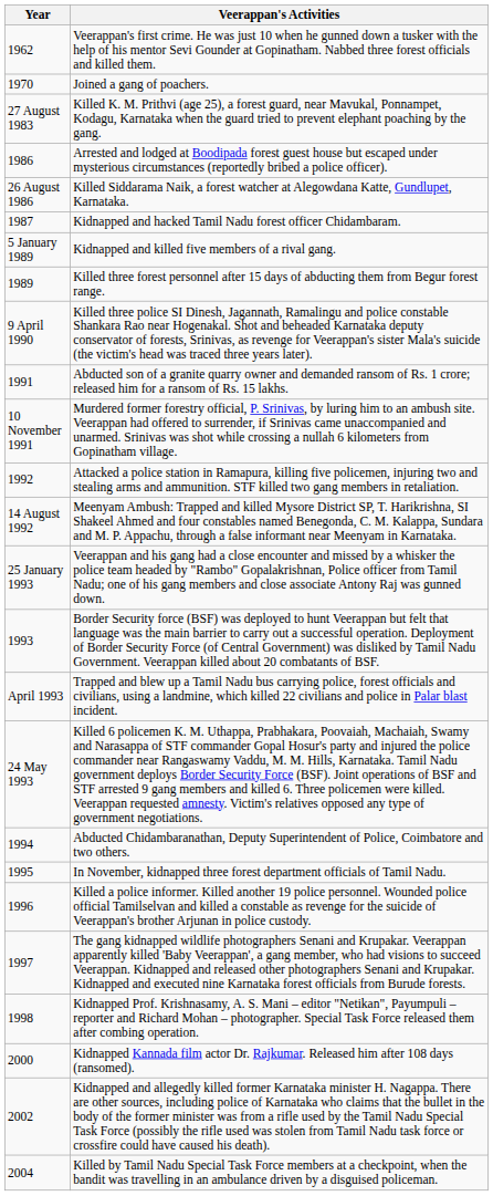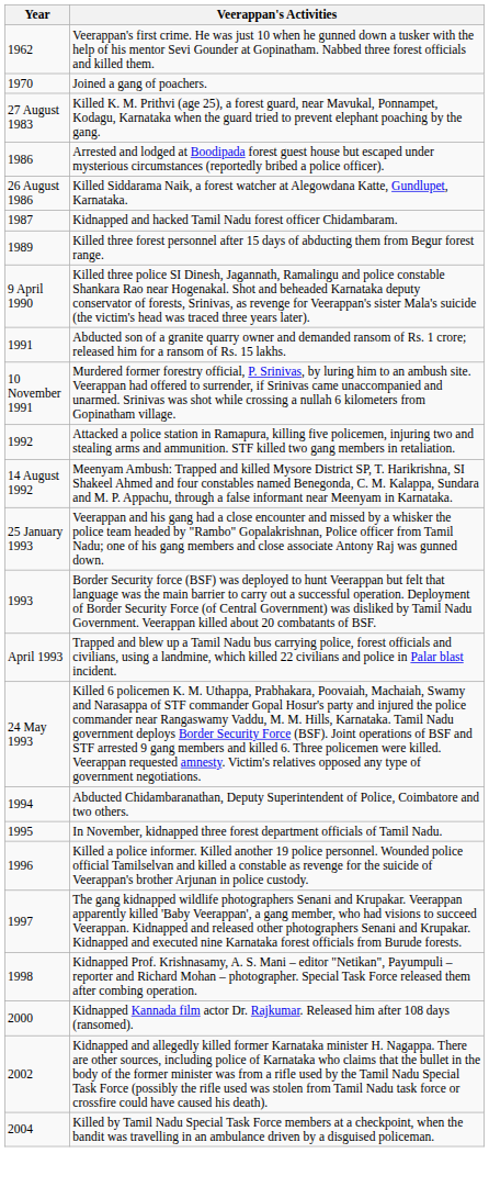 <table class="wikitable">
 <tr>
 <th>Year</th>
 <th>Veerappan's Activities</th>
 </tr>
 <tr>
 <td>1962</td>
 <td>Veerappan's first crime. He was just 10 when he gunned down a tusker with the help of his mentor Sevi Gounder at Gopinatham. Nabbed three forest officials and killed them.</td>
 </tr>
 <tr>
 <td>1970</td>
 <td>Joined a gang of poachers.</td>
 </tr>
 <tr>
 <td>27 August 1983</td>
 <td>Killed K. M. Prithvi (age 25), a forest guard, near Mavukal, Ponnampet, Kodagu, Karnataka when the guard tried to prevent elephant poaching by the gang.</td>
 </tr>
 <tr>
 <td>1986</td>
 <td>Arrested and lodged at <a href='#'>Boodipada</a> forest guest house but escaped under mysterious circumstances (reportedly bribed a police officer).</td>
 </tr>
 <tr>
 <td>26 August 1986</td>
 <td>Killed Siddarama Naik, a forest watcher at Alegowdana Katte, <a href='#'>Gundlupet</a>, Karnataka.</td>
 </tr>
 <tr>
 <td>1987</td>
 <td>Kidnapped and hacked Tamil Nadu forest officer Chidambaram.</td>
-</tr>
-<tr>
-<td>5 January 1989</td>
-<td>Kidnapped and killed five members of a rival gang.</td>
 </tr>
 <tr>
 <td>1989</td>
 <td>Killed three forest personnel after 15 days of abducting them from Begur forest range.</td>
 </tr>
 <tr>
 <td>9 April 1990</td>
 <td>Killed three police SI Dinesh, Jagannath, Ramalingu and police constable Shankara Rao near Hogenakal. Shot and beheaded Karnataka deputy conservator of forests, Srinivas, as revenge for Veerappan's sister Mala's suicide (the victim's head was traced three years later).</td>
 </tr>
 <tr>
 <td>1991</td>
 <td>Abducted son of a granite quarry owner and demanded ransom of Rs. 1 crore; released him for a ransom of Rs. 15 lakhs.</td>
 </tr>
 <tr>
 <td>10 November 1991</td>
 <td>Murdered former forestry official, <a href='#'>P. Srinivas</a>, by luring him to an ambush site. Veerappan had offered to surrender, if Srinivas came unaccompanied and unarmed. Srinivas was shot while crossing a nullah 6 kilometers from Gopinatham village.</td>
 </tr>
 <tr>
 <td>1992</td>
 <td>Attacked a police station in Ramapura, killing five policemen, injuring two and stealing arms and ammunition. STF killed two gang members in retaliation.</td>
 </tr>
 <tr>
 <td>14 August 1992</td>
 <td>Meenyam Ambush: Trapped and killed Mysore District SP, T. Harikrishna, SI Shakeel Ahmed and four constables named Benegonda, C. M. Kalappa, Sundara and M. P. Appachu, through a false informant near Meenyam in Karnataka.</td>
 </tr>
 <tr>
 <td>25 January 1993</td>
 <td>Veerappan and his gang had a close encounter and missed by a whisker the police team headed by "Rambo" Gopalakrishnan, Police officer from Tamil Nadu; one of his gang members and close associate Antony Raj was gunned down.</td>
 </tr>
 <tr>
 <td>1993</td>
 <td>Border Security force (BSF) was deployed to hunt Veerappan but felt that language was the main barrier to carry out a successful operation. Deployment of Border Security Force (of Central Government) was disliked by Tamil Nadu Government. Veerappan killed about 20 combatants of BSF.</td>
 </tr>
 <tr>
 <td>April 1993</td>
 <td>Trapped and blew up a Tamil Nadu bus carrying police, forest officials and civilians, using a landmine, which killed 22 civilians and police in <a href='#'>Palar blast</a> incident.</td>
 </tr>
 <tr>
 <td>24 May 1993</td>
 <td>Killed 6 policemen K. M. Uthappa, Prabhakara, Poovaiah, Machaiah, Swamy and Narasappa of STF commander Gopal Hosur's party and injured the police commander near Rangaswamy Vaddu, M. M. Hills, Karnataka. Tamil Nadu government deploys <a href='#'>Border Security Force</a> (BSF). Joint operations of BSF and STF arrested 9 gang members and killed 6. Three policemen were killed. Veerappan requested <a href='#'>amnesty</a>. Victim's relatives opposed any type of government negotiations.</td>
 </tr>
 <tr>
 <td>1994</td>
 <td>Abducted Chidambaranathan, Deputy Superintendent of Police, Coimbatore and two others.</td>
 </tr>
 <tr>
 <td>1995</td>
 <td>In November, kidnapped three forest department officials of Tamil Nadu.</td>
 </tr>
 <tr>
 <td>1996</td>
 <td>Killed a police informer. Killed another 19 police personnel. Wounded police official Tamilselvan and killed a constable as revenge for the suicide of Veerappan's brother Arjunan in police custody.</td>
 </tr>
 <tr>
 <td>1997</td>
 <td>The gang kidnapped wildlife photographers Senani and Krupakar. Veerappan apparently killed 'Baby Veerappan', a gang member, who had visions to succeed Veerappan. Kidnapped and released other photographers Senani and Krupakar. Kidnapped and executed nine Karnataka forest officials from Burude forests.</td>
 </tr>
 <tr>
 <td>1998</td>
 <td>Kidnapped Prof. Krishnasamy, A. S. Mani – editor "Netikan", Payumpuli – reporter and Richard Mohan – photographer. Special Task Force released them after combing operation.</td>
 </tr>
 <tr>
 <td>2000</td>
 <td>Kidnapped <a href='#'>Kannada film</a> actor Dr. <a href='#'>Rajkumar</a>. Released him after 108 days (ransomed).</td>
 </tr>
 <tr>
 <td>2002</td>
 <td>Kidnapped and allegedly killed former Karnataka minister H. Nagappa. There are other sources, including police of Karnataka who claims that the bullet in the body of the former minister was from a rifle used by the Tamil Nadu Special Task Force (possibly the rifle used was stolen from Tamil Nadu task force or crossfire could have caused his death).</td>
 </tr>
 <tr>
 <td>2004</td>
 <td>Killed by Tamil Nadu Special Task Force members at a checkpoint, when the bandit was travelling in an ambulance driven by a disguised policeman.</td>
 </tr>
 </table>
